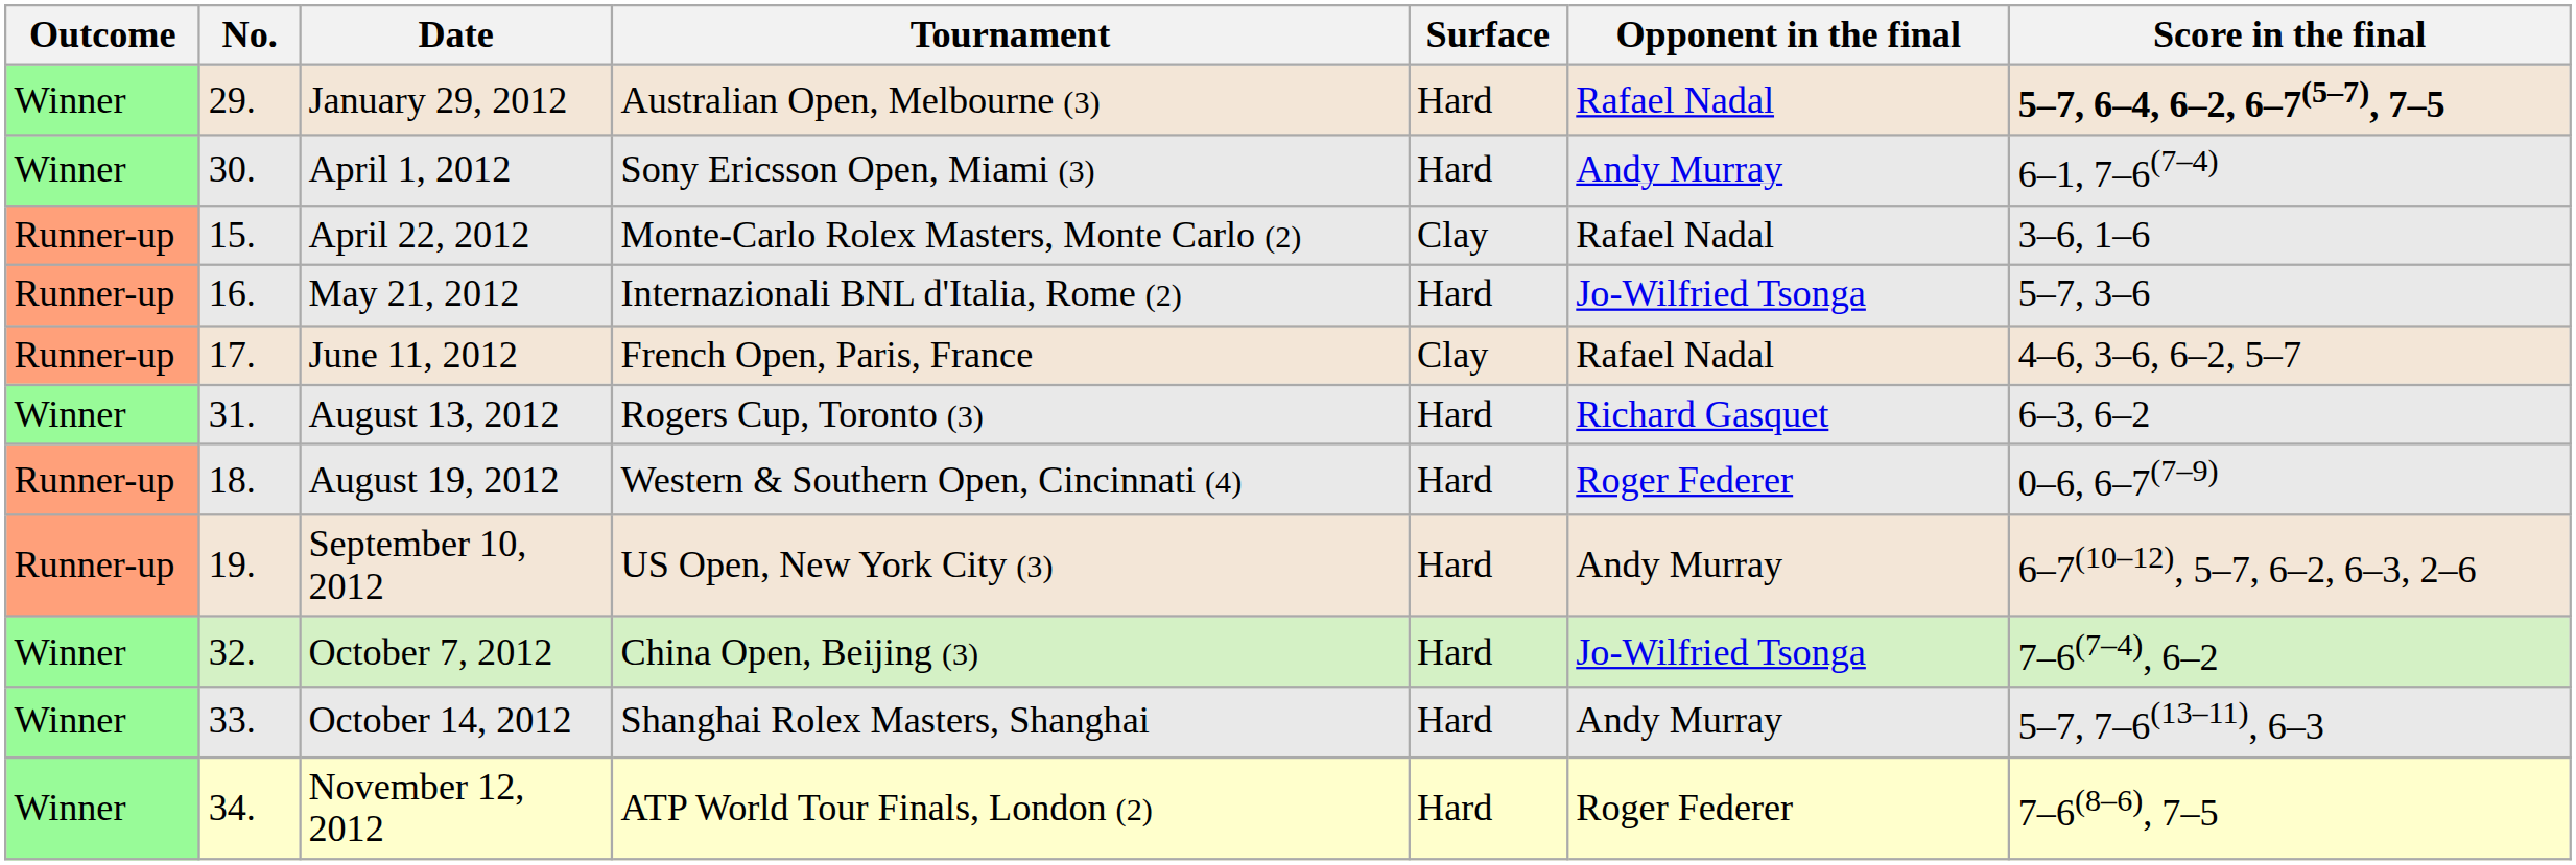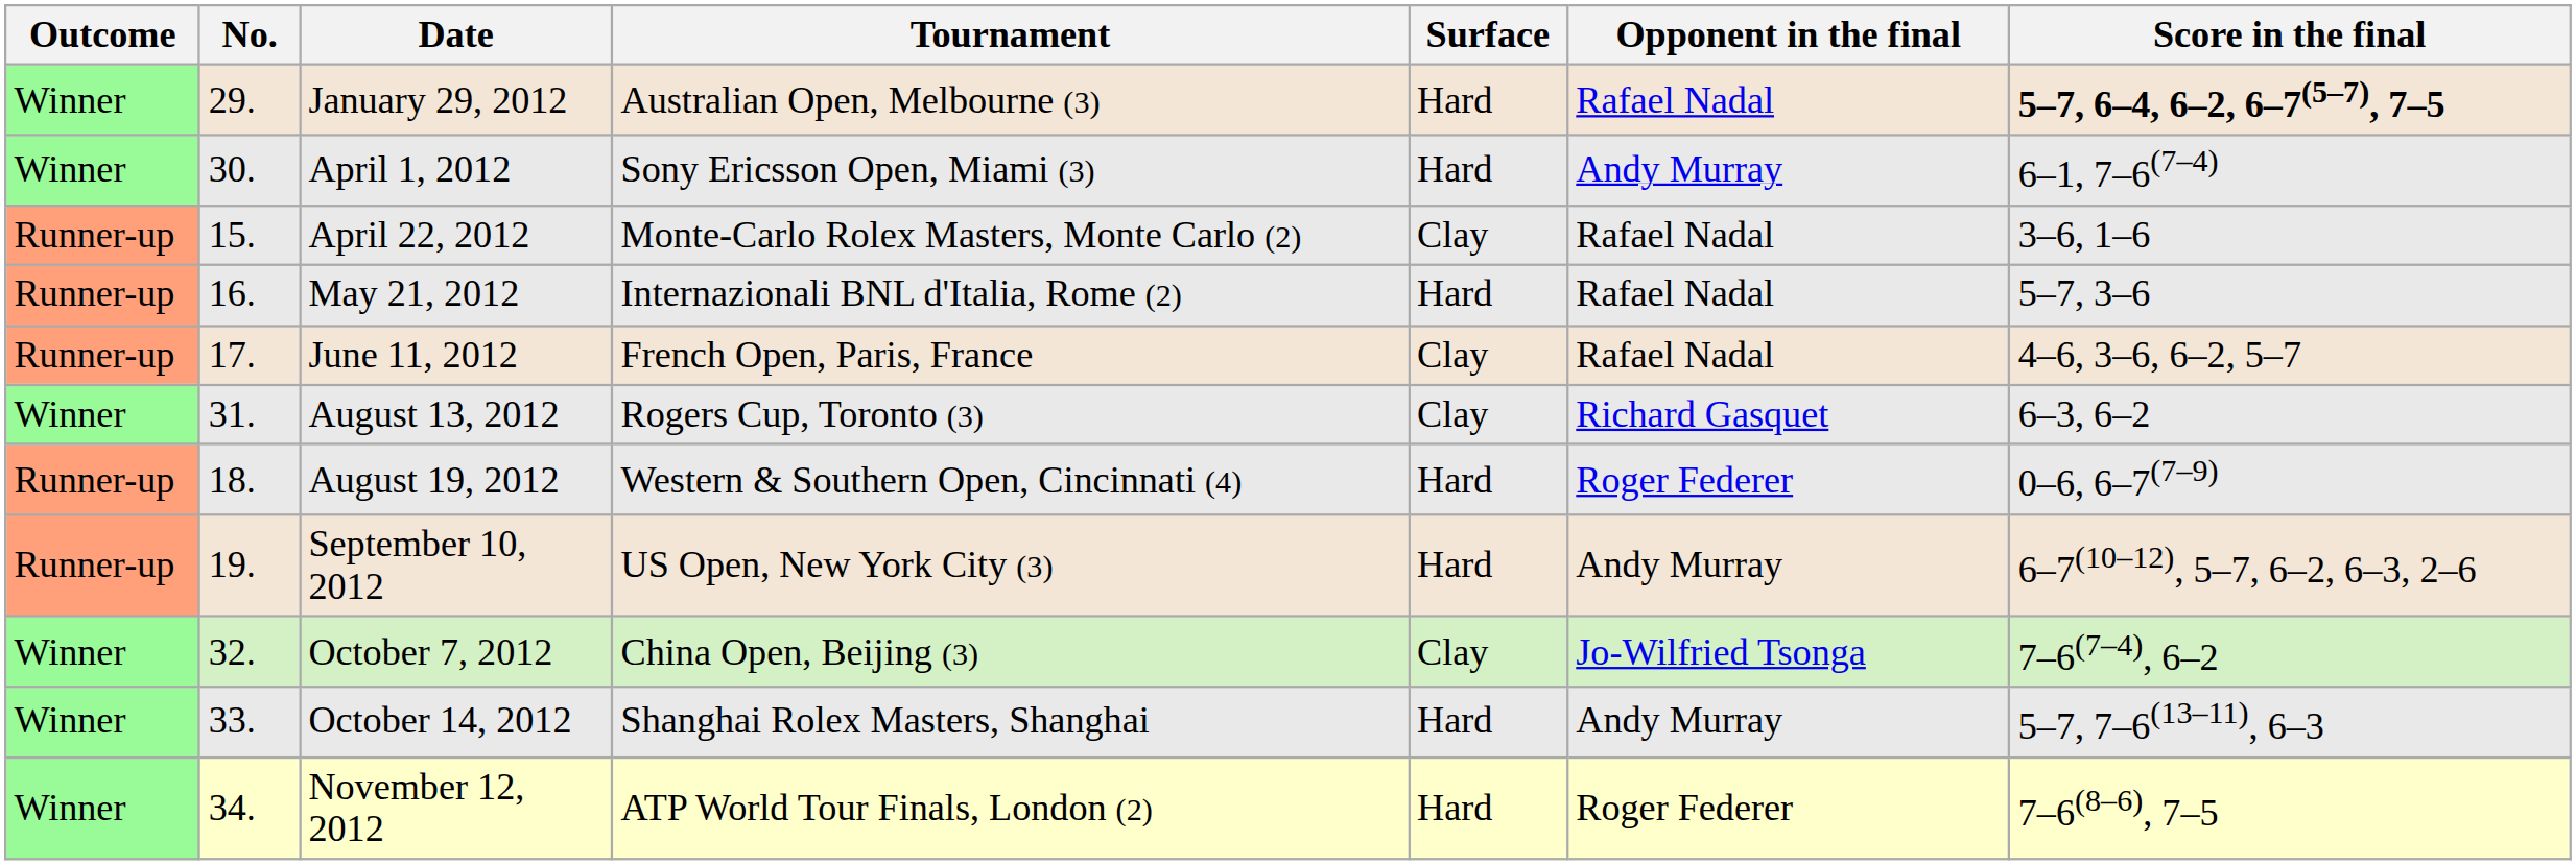 <table class="sortable wikitable">
 <tr>
 <th width=75>Outcome</th>
 <th width=35>No.</th>
 <th width=125>Date</th>
 <th width=330>Tournament</th>
 <th width=60>Surface</th>
 <th width=180>Opponent in the final</th>
 <th width=230>Score in the final</th>
 </tr>
 <tr bgcolor=#f3e6d7>
 <td bgcolor=98FB98>Winner</td>
 <td>29.</td>
 <td>January 29, 2012</td>
 <td>Australian Open, Melbourne <small>(3)</small></td>
 <td>Hard</td>
 <td> <a href='#'>Rafael Nadal</a></td>
 <td><strong>5–7, 6–4, 6–2, 6–7<sup>(5–7)</sup>, 7–5</strong></td>
 </tr>
 <tr bgcolor=#e9e9e9>
 <td bgcolor=98FB98>Winner</td>
 <td>30.</td>
 <td>April 1, 2012</td>
 <td>Sony Ericsson Open, Miami <small>(3)</small></td>
 <td>Hard</td>
 <td> <a href='#'>Andy Murray</a></td>
 <td>6–1, 7–6<sup>(7–4)</sup></td>
 </tr>
 <tr bgcolor=#e9e9e9>
 <td bgcolor=FFA07A>Runner-up</td>
 <td>15.</td>
 <td>April 22, 2012</td>
 <td>Monte-Carlo Rolex Masters, Monte Carlo <small>(2)</small></td>
 <td>Clay</td>
 <td> Rafael Nadal</td>
 <td>3–6, 1–6</td>
 </tr>
 <tr bgcolor=#e9e9e9>
 <td bgcolor=FFA07A>Runner-up</td>
 <td>16.</td>
 <td>May 21, 2012</td>
 <td>Internazionali BNL d'Italia, Rome <small>(2)</small></td>
 <td>Hard</td>
-<td> <a href='#'>Jo-Wilfried Tsonga</a></td>
+<td> Rafael Nadal</td>
 <td>5–7, 3–6</td>
 </tr>
 <tr bgcolor=#f3e6d7>
 <td bgcolor=FFA07A>Runner-up</td>
 <td>17.</td>
 <td>June 11, 2012</td>
 <td>French Open, Paris, France</td>
 <td>Clay</td>
 <td> Rafael Nadal</td>
 <td>4–6, 3–6, 6–2, 5–7</td>
 </tr>
 <tr bgcolor=#e9e9e9>
 <td bgcolor=98FB98>Winner</td>
 <td>31.</td>
 <td>August 13, 2012</td>
 <td>Rogers Cup, Toronto <small>(3)</small></td>
-<td>Hard</td>
+<td>Clay</td>
 <td> <a href='#'>Richard Gasquet</a></td>
 <td>6–3, 6–2</td>
 </tr>
 <tr bgcolor=#e9e9e9>
 <td bgcolor=FFA07A>Runner-up</td>
 <td>18.</td>
 <td>August 19, 2012</td>
 <td>Western & Southern Open, Cincinnati <small>(4)</small></td>
 <td>Hard</td>
 <td> <a href='#'>Roger Federer</a></td>
 <td>0–6, 6–7<sup>(7–9)</sup></td>
 </tr>
 <tr bgcolor=#f3e6d7>
 <td bgcolor=FFA07A>Runner-up</td>
 <td>19.</td>
 <td>September 10, 2012</td>
 <td>US Open, New York City <small>(3)</small></td>
 <td>Hard</td>
 <td> Andy Murray</td>
 <td>6–7<sup>(10–12)</sup>, 5–7, 6–2, 6–3, 2–6</td>
 </tr>
 <tr bgcolor=#d4f1c5>
 <td bgcolor=98FB98>Winner</td>
 <td>32.</td>
 <td>October 7, 2012</td>
 <td>China Open, Beijing <small>(3)</small></td>
-<td>Hard</td>
+<td>Clay</td>
 <td> <a href='#'>Jo-Wilfried Tsonga</a></td>
 <td>7–6<sup>(7–4)</sup>, 6–2</td>
 </tr>
 <tr bgcolor=#e9e9e9>
 <td bgcolor=98FB98>Winner</td>
 <td>33.</td>
 <td>October 14, 2012</td>
 <td>Shanghai Rolex Masters, Shanghai</td>
 <td>Hard</td>
 <td> Andy Murray</td>
 <td>5–7, 7–6<sup>(13–11)</sup>, 6–3</td>
 </tr>
 <tr bgcolor=ffffcc>
 <td bgcolor=98FB98>Winner</td>
 <td>34.</td>
 <td>November 12, 2012</td>
 <td>ATP World Tour Finals, London <small>(2)</small></td>
 <td>Hard</td>
 <td> Roger Federer</td>
 <td>7–6<sup>(8–6)</sup>, 7–5</td>
 </tr>
 </table>
